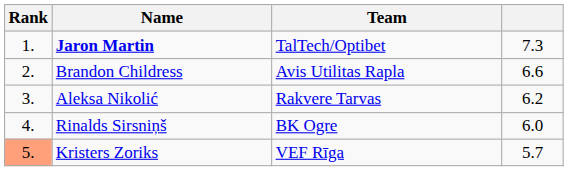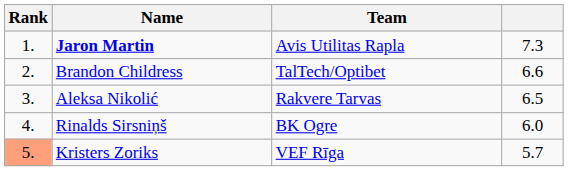 <table class="wikitable" style="text-align: center;">
 <tr>
 <th>Rank</th>
 <th width=200>Name</th>
 <th width=210>Team</th>
 <th width=50></th>
 </tr>
 <tr>
 <td>1.</td>
 <td align="left"> <strong><a href='#'>Jaron Martin</a></strong></td>
-<td style="text-align:left;"><a href='#'>TalTech/Optibet</a></td>
+<td style="text-align:left;"><a href='#'>Avis Utilitas Rapla</a></td>
 <td>7.3</td>
 </tr>
 <tr>
 <td>2.</td>
 <td align="left"> <a href='#'>Brandon Childress</a></td>
-<td style="text-align:left;"><a href='#'>Avis Utilitas Rapla</a></td>
+<td style="text-align:left;"><a href='#'>TalTech/Optibet</a></td>
 <td>6.6</td>
 </tr>
 <tr>
 <td>3.</td>
 <td align="left"> <a href='#'>Aleksa Nikolić</a></td>
 <td style="text-align:left;"><a href='#'>Rakvere Tarvas</a></td>
-<td>6.2</td>
+<td>6.5</td>
 </tr>
 <tr>
 <td>4.</td>
 <td align="left"> <a href='#'>Rinalds Sirsniņš</a></td>
 <td style="text-align:left;"><a href='#'>BK Ogre</a></td>
 <td>6.0</td>
 </tr>
 <tr>
 <td style="background: lightsalmon;">5.</td>
 <td align="left"> <a href='#'>Kristers Zoriks</a></td>
 <td style="text-align:left;"><a href='#'>VEF Rīga</a></td>
 <td>5.7</td>
 </tr>
 </table>
